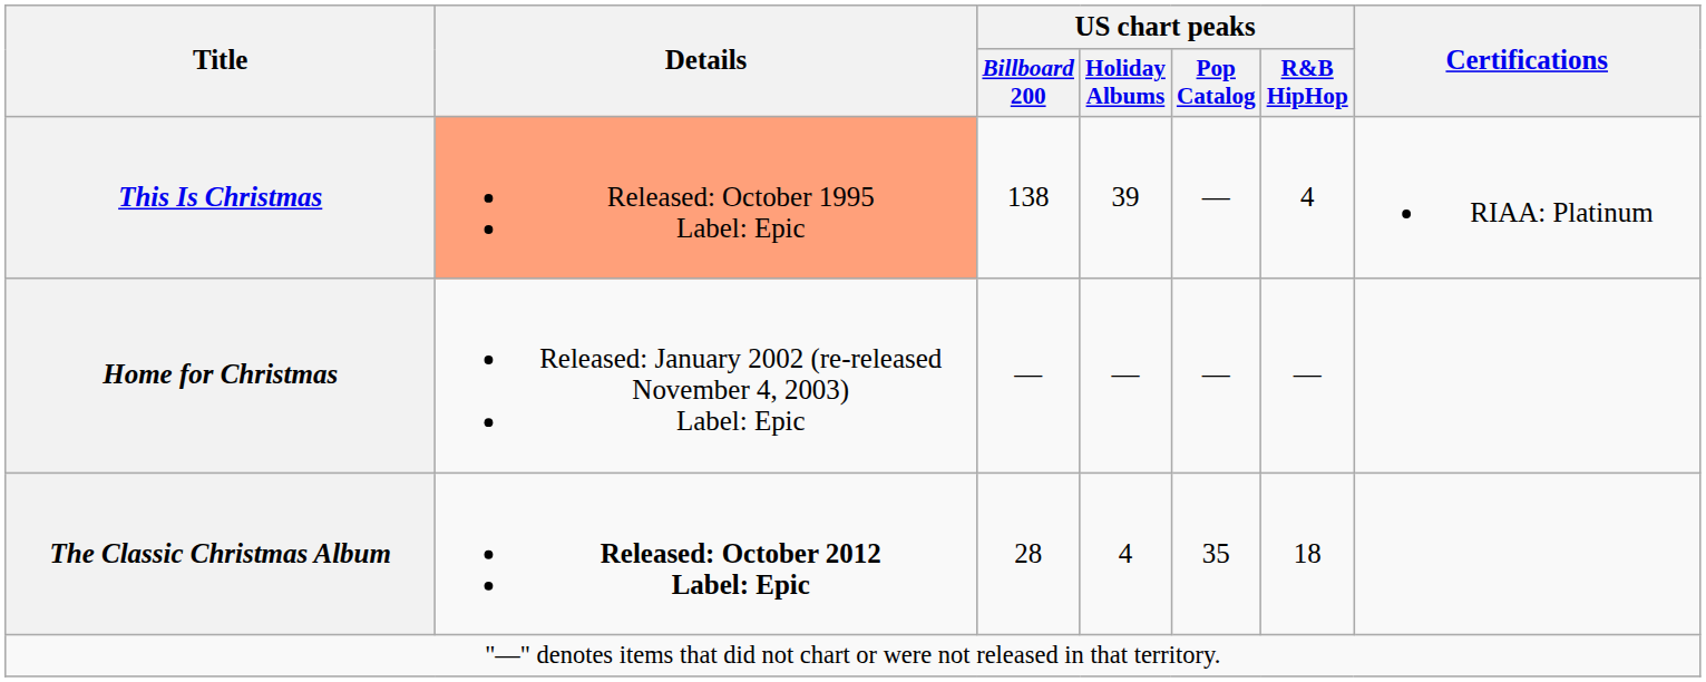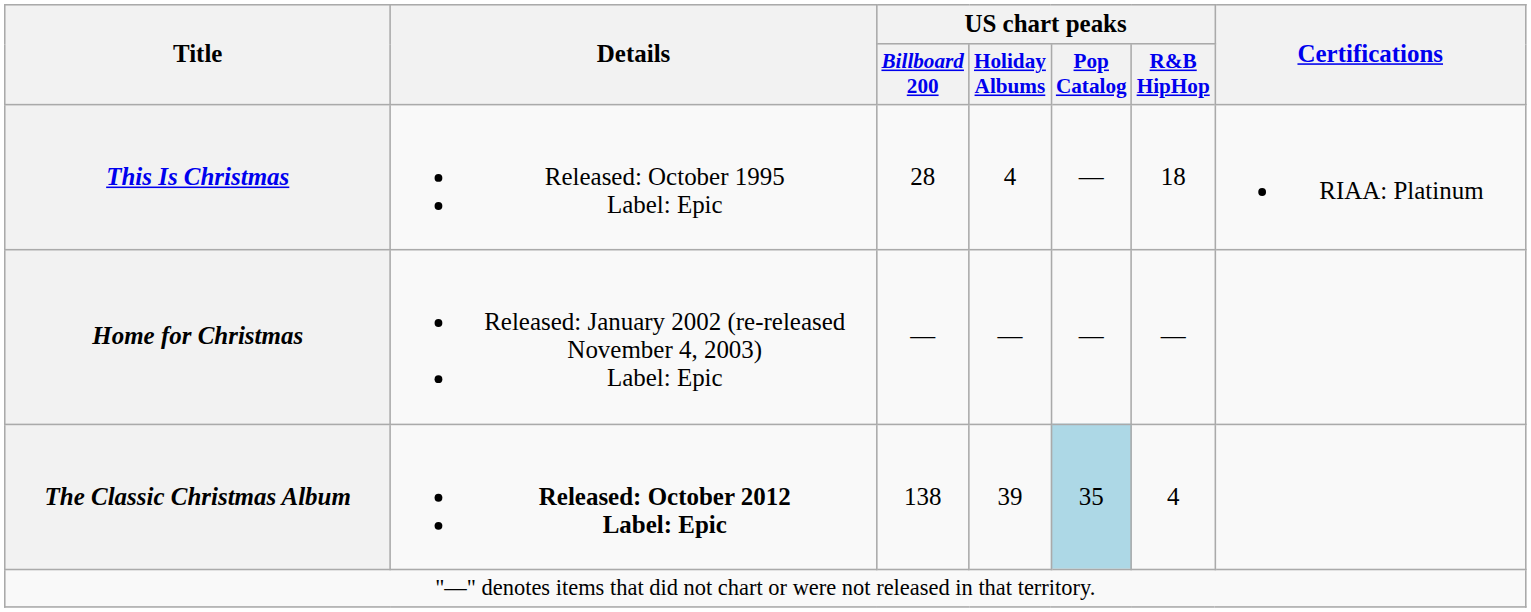 <table class="wikitable plainrowheaders" style="text-align:center;">
 <tr>
 <th scope="col" rowspan="2" style="width:15em;">Title</th>
 <th scope="col" rowspan="2" style="width:19em;">Details</th>
 <th scope="col" colspan="4">US chart peaks</th>
 <th rowspan="2" style="width:12em;"><a href='#'>Certifications</a></th>
 </tr>
 <tr>
 <th scope="col" style="width:3em;font-size:85%;"><a href='#'><em>Billboard</em><br>200</a></th>
 <th scope="col" style="width:3em;font-size:85%;"><a href='#'>Holiday<br>Albums</a></th>
 <th scope="col" style="width:3em;font-size:85%;"><a href='#'>Pop<br>Catalog</a></th>
 <th scope="col" style="width:3em;font-size:85%;"><a href='#'>R&B<br>HipHop</a></th>
 </tr>
 <tr>
 <th scope="row"><em><a href='#'>This Is Christmas</a></em></th>
-<td style="background: lightsalmon;"><br><ul><li>Released: October 1995</li><li>Label: Epic</li></ul></td>
-<td>138</td>
-<td>39</td>
+<td><br><ul><li>Released: October 1995</li><li>Label: Epic</li></ul></td>
+<td>28</td>
+<td>4</td>
 <td>—</td>
-<td>4</td>
+<td>18</td>
 <td><br><ul><li>RIAA: Platinum</li></ul></td>
 </tr>
 <tr>
 <th scope="row"><em>Home for Christmas</em></th>
 <td><br><ul><li>Released: January 2002 (re-released November 4, 2003)</li><li>Label: Epic</li></ul></td>
 <td>—</td>
 <td>—</td>
 <td>—</td>
 <td>—</td>
 <td></td>
 </tr>
 <tr>
 <th scope="row"><em>The Classic Christmas Album</em></th>
 <td><strong><br><ul><li>Released: October 2012</li><li>Label: Epic</li></ul></strong></td>
-<td>28</td>
+<td>138</td>
+<td>39</td>
+<td style="background: lightblue;">35</td>
 <td>4</td>
-<td>35</td>
-<td>18</td>
 <td></td>
 </tr>
 <tr>
 <td align="center" colspan="15" style="font-size:90%">"—" denotes items that did not chart or were not released in that territory.</td>
 </tr>
 </table>
